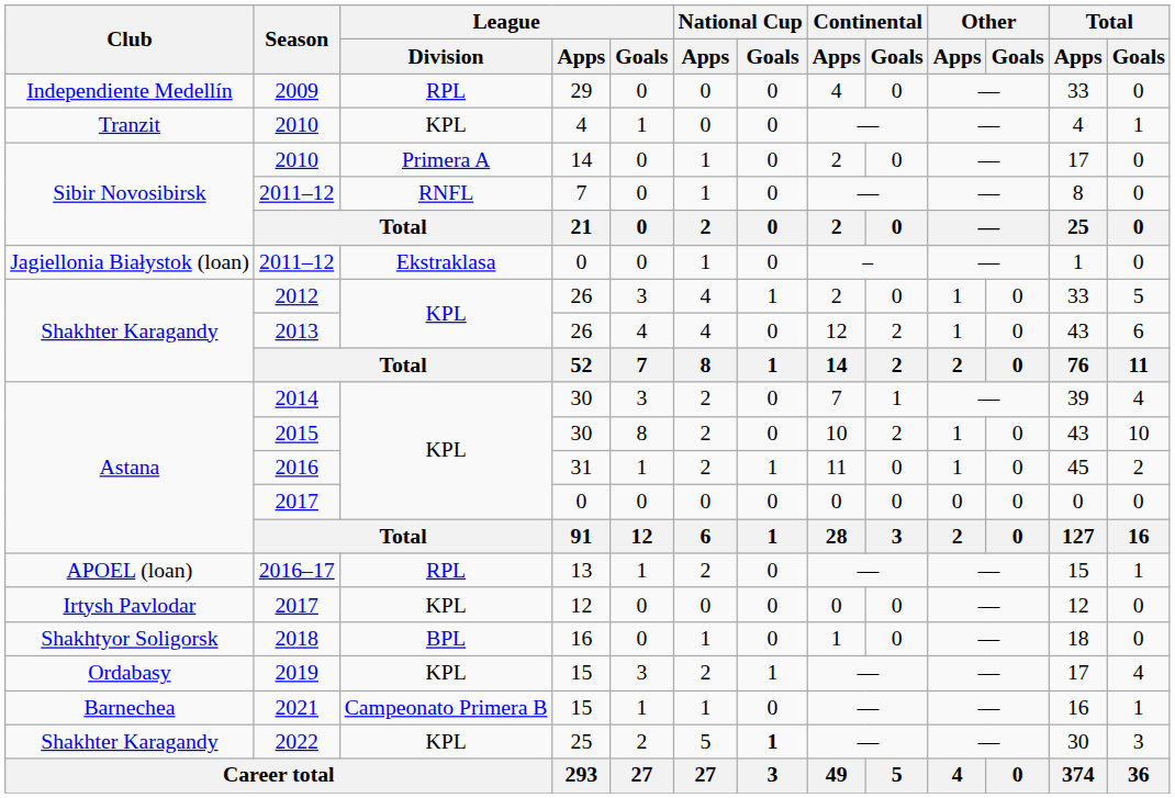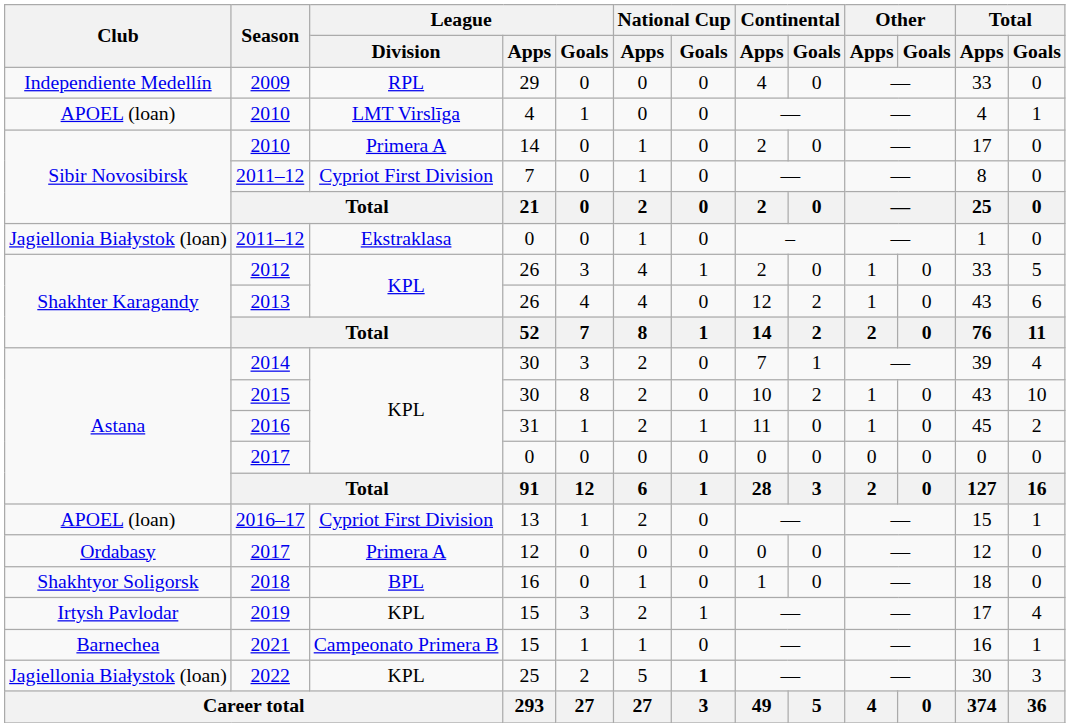 <table class="wikitable" style="text-align: center;">
 <tr>
 <th rowspan="2">Club</th>
 <th rowspan="2">Season</th>
 <th colspan="3">League</th>
 <th colspan="2">National Cup</th>
 <th colspan="2">Continental</th>
 <th colspan="2">Other</th>
 <th colspan="2">Total</th>
 </tr>
 <tr>
 <th>Division</th>
 <th>Apps</th>
 <th>Goals</th>
 <th>Apps</th>
 <th>Goals</th>
 <th>Apps</th>
 <th>Goals</th>
 <th>Apps</th>
 <th>Goals</th>
 <th>Apps</th>
 <th>Goals</th>
 </tr>
 <tr>
 <td valign="center"><a href='#'>Independiente Medellín</a></td>
 <td><a href='#'>2009</a></td>
 <td><a href='#'>RPL</a></td>
 <td>29</td>
 <td>0</td>
 <td>0</td>
 <td>0</td>
 <td>4</td>
 <td>0</td>
 <td colspan="2">—</td>
 <td>33</td>
 <td>0</td>
 </tr>
 <tr>
-<td valign="center"><a href='#'>Tranzit</a></td>
+<td valign="center"><a href='#'>APOEL</a> (loan)</td>
 <td><a href='#'>2010</a></td>
-<td>KPL</td>
+<td><a href='#'>LMT Virslīga</a></td>
 <td>4</td>
 <td>1</td>
 <td>0</td>
 <td>0</td>
 <td colspan="2">—</td>
 <td colspan="2">—</td>
 <td>4</td>
 <td>1</td>
 </tr>
 <tr>
 <td rowspan="3" valign="center"><a href='#'>Sibir Novosibirsk</a></td>
 <td><a href='#'>2010</a></td>
 <td><a href='#'>Primera A</a></td>
 <td>14</td>
 <td>0</td>
 <td>1</td>
 <td>0</td>
 <td>2</td>
 <td>0</td>
 <td colspan="2">—</td>
 <td>17</td>
 <td>0</td>
 </tr>
 <tr>
 <td><a href='#'>2011–12</a></td>
-<td><a href='#'>RNFL</a></td>
+<td><a href='#'>Cypriot First Division</a></td>
 <td>7</td>
 <td>0</td>
 <td>1</td>
 <td>0</td>
 <td colspan="2">—</td>
 <td colspan="2">—</td>
 <td>8</td>
 <td>0</td>
 </tr>
 <tr>
 <th colspan="2">Total</th>
 <th>21</th>
 <th>0</th>
 <th>2</th>
 <th>0</th>
 <th>2</th>
 <th>0</th>
 <th colspan="2">—</th>
 <th>25</th>
 <th>0</th>
 </tr>
 <tr>
 <td valign="center"><a href='#'>Jagiellonia Białystok</a> (loan)</td>
 <td><a href='#'>2011–12</a></td>
 <td><a href='#'>Ekstraklasa</a></td>
 <td>0</td>
 <td>0</td>
 <td>1</td>
 <td>0</td>
 <td colspan="2">–</td>
 <td colspan="2">—</td>
 <td>1</td>
 <td>0</td>
 </tr>
 <tr>
 <td rowspan="3" valign="center"><a href='#'>Shakhter Karagandy</a></td>
 <td><a href='#'>2012</a></td>
 <td rowspan="2" valign="center"><a href='#'>KPL</a></td>
 <td>26</td>
 <td>3</td>
 <td>4</td>
 <td>1</td>
 <td>2</td>
 <td>0</td>
 <td>1</td>
 <td>0</td>
 <td>33</td>
 <td>5</td>
 </tr>
 <tr>
 <td><a href='#'>2013</a></td>
 <td>26</td>
 <td>4</td>
 <td>4</td>
 <td>0</td>
 <td>12</td>
 <td>2</td>
 <td>1</td>
 <td>0</td>
 <td>43</td>
 <td>6</td>
 </tr>
 <tr>
 <th colspan="2">Total</th>
 <th>52</th>
 <th>7</th>
 <th>8</th>
 <th>1</th>
 <th>14</th>
 <th>2</th>
 <th>2</th>
 <th>0</th>
 <th>76</th>
 <th>11</th>
 </tr>
 <tr>
 <td rowspan="5" valign="center"><a href='#'>Astana</a></td>
 <td><a href='#'>2014</a></td>
 <td rowspan="4" valign="center">KPL</td>
 <td>30</td>
 <td>3</td>
 <td>2</td>
 <td>0</td>
 <td>7</td>
 <td>1</td>
 <td colspan="2">—</td>
 <td>39</td>
 <td>4</td>
 </tr>
 <tr>
 <td><a href='#'>2015</a></td>
 <td>30</td>
 <td>8</td>
 <td>2</td>
 <td>0</td>
 <td>10</td>
 <td>2</td>
 <td>1</td>
 <td>0</td>
 <td>43</td>
 <td>10</td>
 </tr>
 <tr>
 <td><a href='#'>2016</a></td>
 <td>31</td>
 <td>1</td>
 <td>2</td>
 <td>1</td>
 <td>11</td>
 <td>0</td>
 <td>1</td>
 <td>0</td>
 <td>45</td>
 <td>2</td>
 </tr>
 <tr>
 <td><a href='#'>2017</a></td>
 <td>0</td>
 <td>0</td>
 <td>0</td>
 <td>0</td>
 <td>0</td>
 <td>0</td>
 <td>0</td>
 <td>0</td>
 <td>0</td>
 <td>0</td>
 </tr>
 <tr>
 <th colspan="2">Total</th>
 <th>91</th>
 <th>12</th>
 <th>6</th>
 <th>1</th>
 <th>28</th>
 <th>3</th>
 <th>2</th>
 <th>0</th>
 <th>127</th>
 <th>16</th>
 </tr>
 <tr>
 <td valign="center"><a href='#'>APOEL</a> (loan)</td>
 <td><a href='#'>2016–17</a></td>
-<td><a href='#'>RPL</a></td>
+<td><a href='#'>Cypriot First Division</a></td>
 <td>13</td>
 <td>1</td>
 <td>2</td>
 <td>0</td>
 <td colspan="2">—</td>
 <td colspan="2">—</td>
 <td>15</td>
 <td>1</td>
 </tr>
 <tr>
-<td><a href='#'>Irtysh Pavlodar</a></td>
+<td valign="center"><a href='#'>Ordabasy</a></td>
 <td><a href='#'>2017</a></td>
-<td>KPL</td>
+<td><a href='#'>Primera A</a></td>
 <td>12</td>
 <td>0</td>
 <td>0</td>
 <td>0</td>
 <td>0</td>
 <td>0</td>
 <td colspan="2">—</td>
 <td>12</td>
 <td>0</td>
 </tr>
 <tr>
 <td valign="center"><a href='#'>Shakhtyor Soligorsk</a></td>
 <td><a href='#'>2018</a></td>
 <td><a href='#'>BPL</a></td>
 <td>16</td>
 <td>0</td>
 <td>1</td>
 <td>0</td>
 <td>1</td>
 <td>0</td>
 <td colspan="2">—</td>
 <td>18</td>
 <td>0</td>
 </tr>
 <tr>
-<td valign="center"><a href='#'>Ordabasy</a></td>
+<td><a href='#'>Irtysh Pavlodar</a></td>
 <td><a href='#'>2019</a></td>
 <td>KPL</td>
 <td>15</td>
 <td>3</td>
 <td>2</td>
 <td>1</td>
 <td colspan="2">—</td>
 <td colspan="2">—</td>
 <td>17</td>
 <td>4</td>
 </tr>
 <tr>
 <td><a href='#'>Barnechea</a></td>
 <td><a href='#'>2021</a></td>
 <td><a href='#'>Campeonato Primera B</a></td>
 <td>15</td>
 <td>1</td>
 <td>1</td>
 <td>0</td>
 <td colspan="2">—</td>
 <td colspan="2">—</td>
 <td>16</td>
 <td>1</td>
 </tr>
 <tr>
-<td><a href='#'>Shakhter Karagandy</a></td>
+<td valign="center"><a href='#'>Jagiellonia Białystok</a> (loan)</td>
 <td><a href='#'>2022</a></td>
 <td>KPL</td>
 <td>25</td>
 <td>2</td>
 <td>5</td>
 <td><strong>1</strong></td>
 <td colspan="2">—</td>
 <td colspan="2">—</td>
 <td>30</td>
 <td>3</td>
 </tr>
 <tr>
 <th colspan="3">Career total</th>
 <th>293</th>
 <th>27</th>
 <th>27</th>
 <th>3</th>
 <th>49</th>
 <th>5</th>
 <th>4</th>
 <th>0</th>
 <th>374</th>
 <th>36</th>
 </tr>
 </table>
